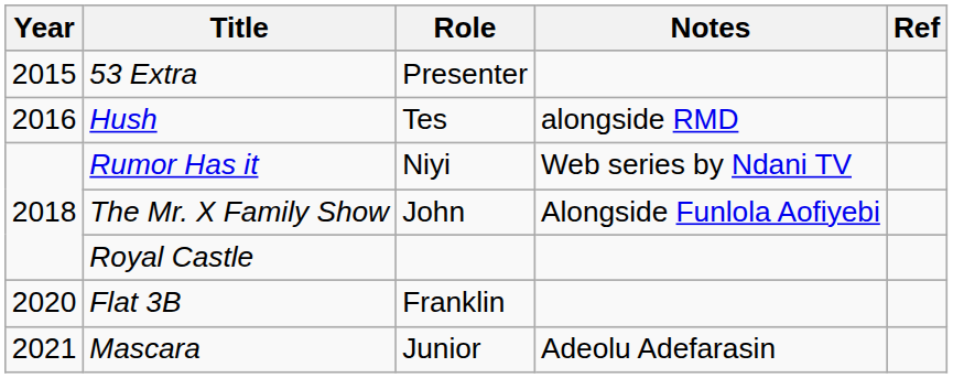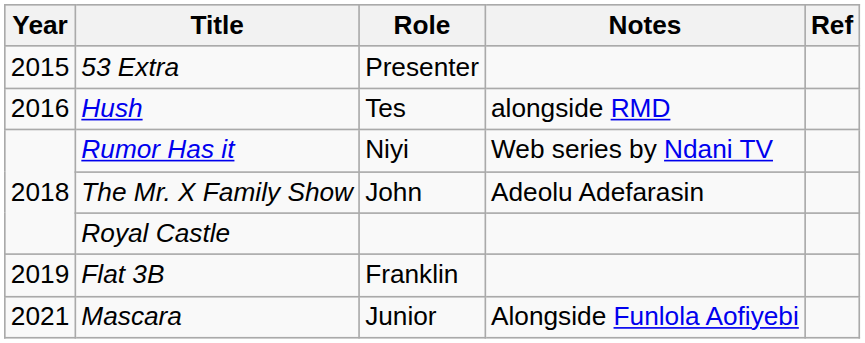 <table class="wikitable">
 <tr>
 <th>Year</th>
 <th>Title</th>
 <th>Role</th>
 <th>Notes</th>
 <th>Ref</th>
 </tr>
 <tr>
 <td>2015</td>
 <td><em>53 Extra</em></td>
 <td>Presenter</td>
 <td></td>
 <td></td>
 </tr>
 <tr>
 <td>2016</td>
 <td><em><a href='#'>Hush</a></em></td>
 <td>Tes</td>
 <td>alongside <a href='#'>RMD</a></td>
 <td></td>
 </tr>
 <tr>
 <td rowspan="3">2018</td>
 <td><em><a href='#'>Rumor Has it</a></em></td>
 <td>Niyi</td>
 <td>Web series by <a href='#'>Ndani TV</a></td>
 <td></td>
 </tr>
 <tr>
 <td><em>The Mr. X Family Show</em></td>
 <td>John</td>
-<td>Alongside <a href='#'>Funlola Aofiyebi</a></td>
+<td>Adeolu Adefarasin</td>
 <td></td>
 </tr>
 <tr>
 <td><em>Royal Castle</em></td>
 <td></td>
 <td></td>
 <td></td>
 </tr>
 <tr>
-<td>2020</td>
+<td>2019</td>
 <td><em>Flat 3B</em></td>
 <td>Franklin</td>
 <td></td>
 <td></td>
 </tr>
 <tr>
 <td>2021</td>
 <td><em>Mascara</em></td>
 <td>Junior</td>
-<td>Adeolu Adefarasin</td>
+<td>Alongside <a href='#'>Funlola Aofiyebi</a></td>
 <td></td>
 </tr>
 </table>
